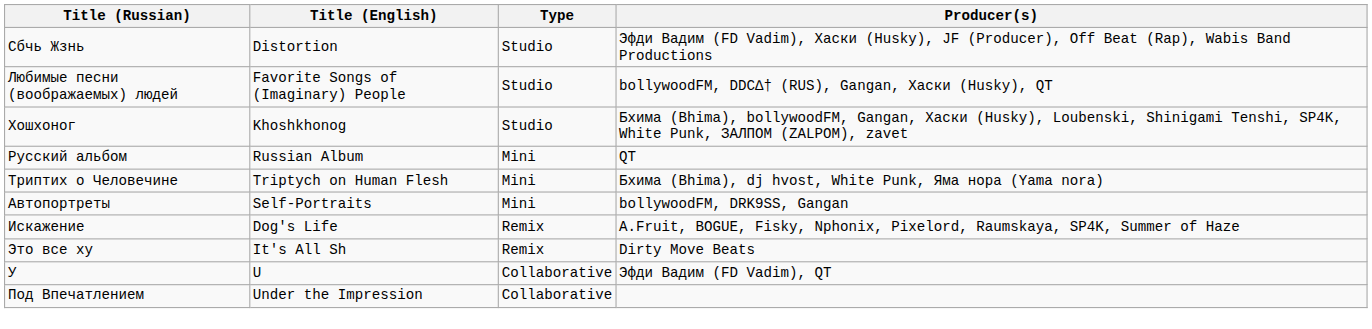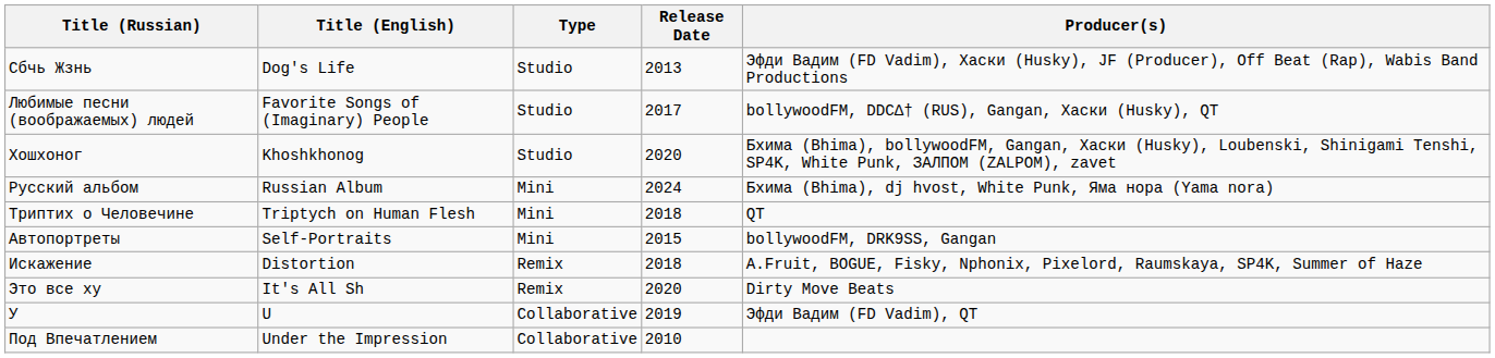 <table class="wikitable sortable">
 <tr>
 <th>Title (Russian)</th>
 <th>Title (English)</th>
 <th>Type</th>
+<th>Release Date</th>
 <th>Producer(s)</th>
 </tr>
 <tr>
 <td>Cбчь Жзнь</td>
-<td>Distortion</td>
+<td>Dog's Life</td>
 <td>Studio</td>
+<td>2013</td>
 <td>Эфди Вадим (FD Vadim), Хаски (Husky), JF (Producer), Off Beat (Rap), Wabis Band Productions</td>
 </tr>
 <tr>
 <td>Любимые песни (воображаемых) людей</td>
 <td>Favorite Songs of (Imaginary) People</td>
 <td>Studio</td>
+<td>2017</td>
 <td>bollywoodFM, DDC∆† (RUS), Gangan, Хаски (Husky), QT</td>
 </tr>
 <tr>
 <td>Хошхоног</td>
 <td>Khoshkhonog</td>
 <td>Studio</td>
+<td>2020</td>
 <td>Бхима (Bhima), bollywoodFM, Gangan, Хаски (Husky), Loubenski, Shinigami Tenshi, SP4K, White Punk, ЗАЛПОМ (ZALPOM), zavet</td>
 </tr>
 <tr>
 <td>Русский альбом</td>
 <td>Russian Album</td>
 <td>Mini</td>
-<td>QT</td>
+<td>2024</td>
+<td>Бхима (Bhima), dj hvost, White Punk, Яма нора (Yama nora)</td>
 </tr>
 <tr>
 <td>Триптих о Человечине</td>
 <td>Triptych on Human Flesh</td>
 <td>Mini</td>
-<td>Бхима (Bhima), dj hvost, White Punk, Яма нора (Yama nora)</td>
+<td>2018</td>
+<td>QT</td>
 </tr>
 <tr>
 <td>Автопортреты</td>
 <td>Self-Portraits</td>
 <td>Mini</td>
+<td>2015</td>
 <td>bollywoodFM, DRK9SS, Gangan</td>
 </tr>
 <tr>
 <td>Искажение</td>
-<td>Dog's Life</td>
+<td>Distortion</td>
 <td>Remix</td>
+<td>2018</td>
 <td>A.Fruit, BOGUE, Fisky, Nphonix, Pixelord, Raumskaya, SP4K, Summer of Haze</td>
 </tr>
 <tr>
 <td>Это все ху</td>
 <td>It's All Sh</td>
 <td>Remix</td>
+<td>2020</td>
 <td>Dirty Move Beats</td>
 </tr>
 <tr>
 <td>У</td>
 <td>U</td>
 <td>Collaborative</td>
+<td>2019</td>
 <td>Эфди Вадим (FD Vadim), QT</td>
 </tr>
 <tr>
 <td>Под Впечатлением</td>
 <td>Under the Impression</td>
 <td>Collaborative</td>
+<td>2010</td>
 <td></td>
 </tr>
 </table>
